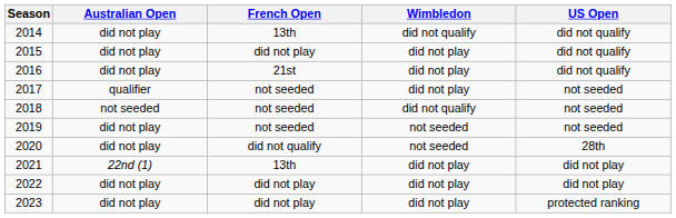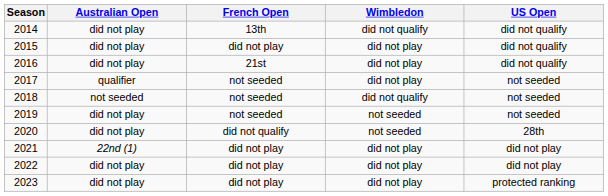 <table class=wikitable style=text-align:center>
 <tr>
 <th>Season</th>
 <th width=200><a href='#'>Australian Open</a></th>
 <th width=200><a href='#'>French Open</a></th>
 <th width=200><a href='#'>Wimbledon</a></th>
 <th width=200><a href='#'>US Open</a></th>
 </tr>
 <tr>
 <td>2014</td>
 <td>did not play</td>
 <td>13th</td>
 <td>did not qualify</td>
 <td>did not qualify</td>
 </tr>
 <tr>
 <td>2015</td>
 <td>did not play</td>
 <td>did not play</td>
 <td>did not play</td>
 <td>did not qualify</td>
 </tr>
 <tr>
 <td>2016</td>
 <td>did not play</td>
 <td>21st</td>
 <td>did not play</td>
 <td>did not qualify</td>
 </tr>
 <tr>
 <td>2017</td>
 <td>qualifier</td>
 <td>not seeded</td>
 <td>did not play</td>
 <td>not seeded</td>
 </tr>
 <tr>
 <td>2018</td>
 <td>not seeded</td>
 <td>not seeded</td>
 <td>did not qualify</td>
 <td>not seeded</td>
 </tr>
 <tr>
 <td>2019</td>
 <td>did not play</td>
 <td>not seeded</td>
 <td>not seeded</td>
 <td>not seeded</td>
 </tr>
 <tr>
 <td>2020</td>
 <td>did not play</td>
 <td>did not qualify</td>
 <td>not seeded</td>
 <td>28th</td>
 </tr>
 <tr>
 <td>2021</td>
 <td><em>22nd (1)</em></td>
-<td>13th</td>
+<td>did not play</td>
 <td>did not play</td>
 <td>did not play</td>
 </tr>
 <tr>
 <td>2022</td>
 <td>did not play</td>
 <td>did not play</td>
 <td>did not play</td>
 <td>did not play</td>
 </tr>
 <tr>
 <td>2023</td>
 <td>did not play</td>
 <td>did not play</td>
 <td>did not play</td>
 <td>protected ranking</td>
 </tr>
 </table>
